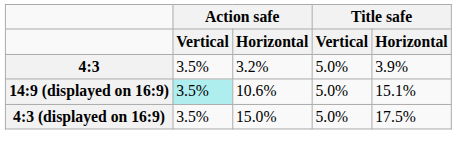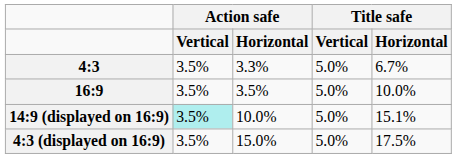 <table class="wikitable" style="margin: 1em auto 1em auto">
 <tr>
 <td></td>
 <th colspan="2">Action safe</th>
 <th colspan="2">Title safe</th>
 </tr>
 <tr>
 <td></td>
 <th>Vertical</th>
 <th>Horizontal</th>
 <th>Vertical</th>
 <th>Horizontal</th>
 </tr>
 <tr>
 <th>4:3</th>
 <td>3.5%</td>
-<td>3.2%</td>
+<td>3.3%</td>
 <td>5.0%</td>
-<td>3.9%</td>
+<td>6.7%</td>
+</tr>
+<tr>
+<th>16:9</th>
+<td>3.5%</td>
+<td>3.5%</td>
+<td>5.0%</td>
+<td>10.0%</td>
 </tr>
 <tr>
 <th>14:9 (displayed on 16:9)</th>
 <td style="background: paleturquoise;">3.5%</td>
-<td>10.6%</td>
+<td>10.0%</td>
 <td>5.0%</td>
 <td>15.1%</td>
 </tr>
 <tr>
 <th>4:3 (displayed on 16:9)</th>
 <td>3.5%</td>
 <td>15.0%</td>
 <td>5.0%</td>
 <td>17.5%</td>
 </tr>
 </table>
